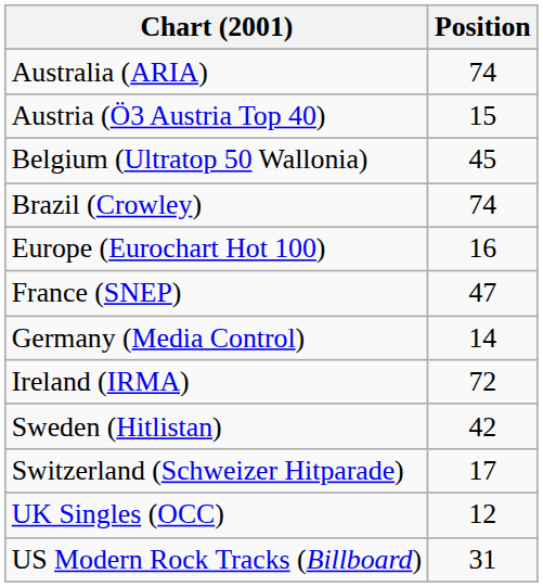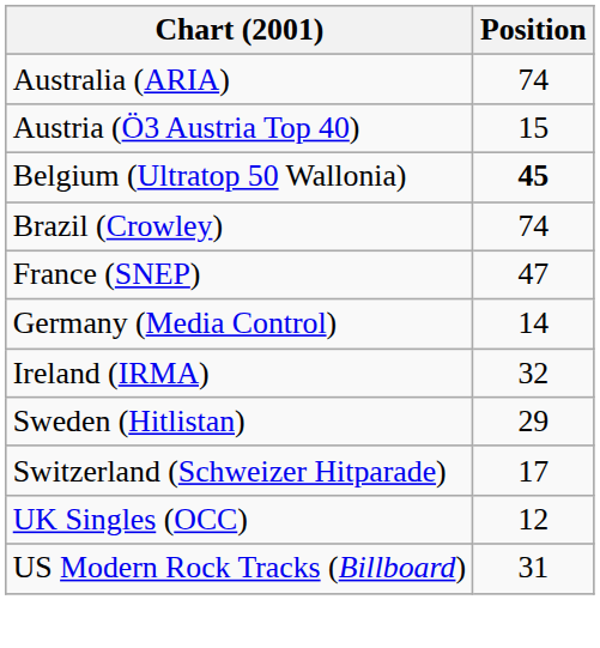 <table class="wikitable sortable">
 <tr>
 <th>Chart (2001)</th>
 <th>Position</th>
 </tr>
 <tr>
 <td>Australia (<a href='#'>ARIA</a>)</td>
 <td align="center">74</td>
 </tr>
 <tr>
 <td>Austria (<a href='#'>Ö3 Austria Top 40</a>)</td>
 <td align="center">15</td>
 </tr>
 <tr>
 <td>Belgium (<a href='#'>Ultratop 50</a> Wallonia)</td>
-<td align="center">45</td>
+<td align="center"><strong>45</strong></td>
 </tr>
 <tr>
 <td>Brazil (<a href='#'>Crowley</a>)</td>
 <td style="text-align:center;">74</td>
-</tr>
-<tr>
-<td>Europe (<a href='#'>Eurochart Hot 100</a>)</td>
-<td align="center">16</td>
 </tr>
 <tr>
 <td>France (<a href='#'>SNEP</a>)</td>
 <td align="center">47</td>
 </tr>
 <tr>
 <td>Germany (<a href='#'>Media Control</a>)</td>
 <td align="center">14</td>
 </tr>
 <tr>
 <td>Ireland (<a href='#'>IRMA</a>)</td>
-<td align="center">72</td>
+<td align="center">32</td>
 </tr>
 <tr>
 <td>Sweden (<a href='#'>Hitlistan</a>)</td>
-<td align="center">42</td>
+<td align="center">29</td>
 </tr>
 <tr>
 <td>Switzerland (<a href='#'>Schweizer Hitparade</a>)</td>
 <td align="center">17</td>
 </tr>
 <tr>
 <td><a href='#'>UK Singles</a> (<a href='#'>OCC</a>)</td>
 <td align="center">12</td>
 </tr>
 <tr>
 <td>US <a href='#'>Modern Rock Tracks</a> (<em><a href='#'>Billboard</a></em>)</td>
 <td align="center">31</td>
 </tr>
 </table>
